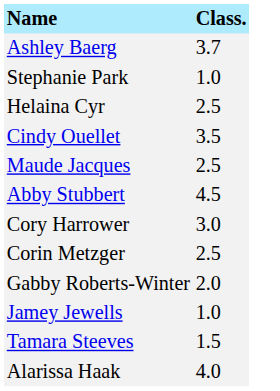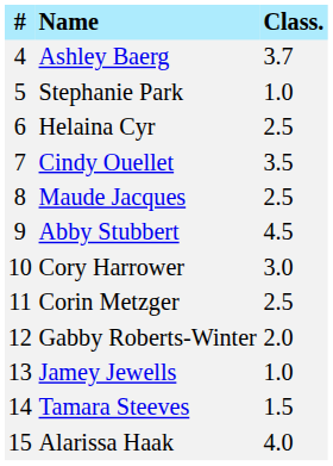 <table border=0 cellpadding=2 cellspacing=0  |- bgcolor=#F2F2F2 style="text-align:center; font-size:90%;">
 <tr bgcolor=#ADEBFD>
+<th>#</th>
 <th align=left>Name</th>
 <th align=left>Class.</th>
 </tr>
 <tr>
+<td>4</td>
 <td align=left><a href='#'>Ashley Baerg</a></td>
 <td align=left>3.7</td>
 </tr>
 <tr>
+<td>5</td>
 <td align=left>Stephanie Park</td>
 <td align =left>1.0</td>
 </tr>
 <tr>
+<td>6</td>
 <td align=left>Helaina Cyr</td>
 <td align=left>2.5</td>
 </tr>
 <tr>
+<td>7</td>
 <td align=left><a href='#'>Cindy Ouellet</a></td>
 <td align=left>3.5</td>
 </tr>
 <tr>
+<td>8</td>
 <td align=left><a href='#'>Maude Jacques</a></td>
 <td align=left>2.5</td>
 </tr>
 <tr>
+<td>9</td>
 <td align=left><a href='#'>Abby Stubbert</a></td>
 <td align=left>4.5</td>
 </tr>
 <tr>
+<td>10</td>
 <td align=left>Cory Harrower</td>
 <td align=left>3.0</td>
 </tr>
 <tr>
+<td>11</td>
 <td align=left>Corin Metzger</td>
 <td align=left>2.5</td>
 </tr>
 <tr>
+<td>12</td>
 <td align=left>Gabby Roberts-Winter</td>
 <td align=left>2.0</td>
 </tr>
 <tr>
+<td>13</td>
 <td align=left><a href='#'>Jamey Jewells</a></td>
 <td align=left>1.0</td>
 </tr>
 <tr>
+<td>14</td>
 <td align=left><a href='#'>Tamara Steeves</a></td>
 <td align=left>1.5</td>
 </tr>
 <tr>
+<td>15</td>
 <td align=left>Alarissa Haak</td>
 <td align=left>4.0</td>
 </tr>
 </table>
